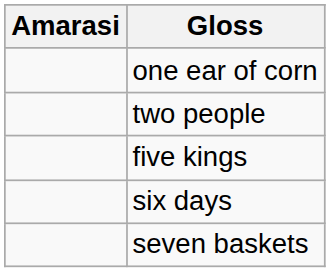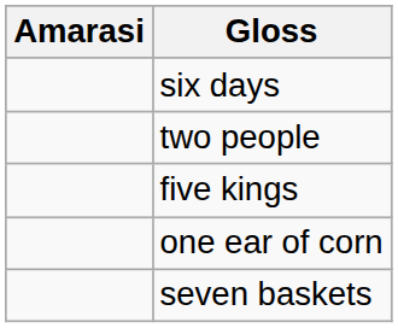 <table class="wikitable">
 <tr>
 <th>Amarasi</th>
 <th>Gloss</th>
 </tr>
 <tr>
 <td></td>
-<td>one ear of corn</td>
+<td>six days</td>
 </tr>
 <tr>
 <td></td>
 <td>two people</td>
 </tr>
 <tr>
 <td></td>
 <td>five kings</td>
 </tr>
 <tr>
 <td></td>
-<td>six days</td>
+<td>one ear of corn</td>
 </tr>
 <tr>
 <td></td>
 <td>seven baskets</td>
 </tr>
 </table>
